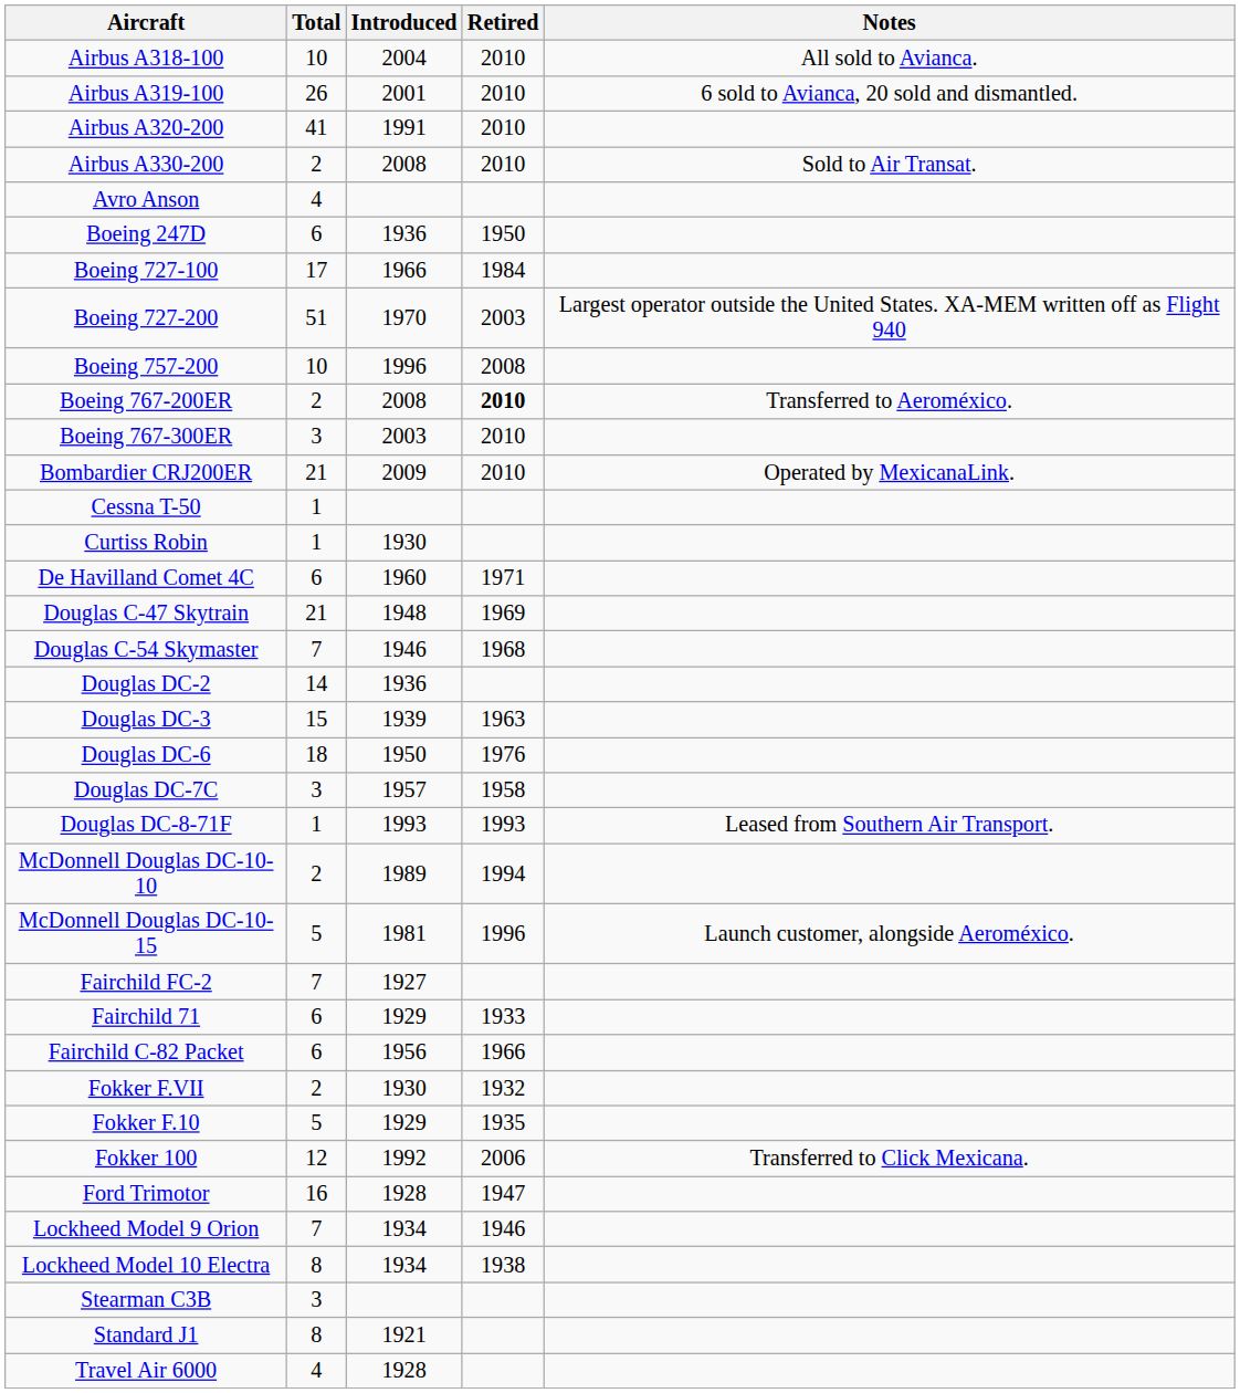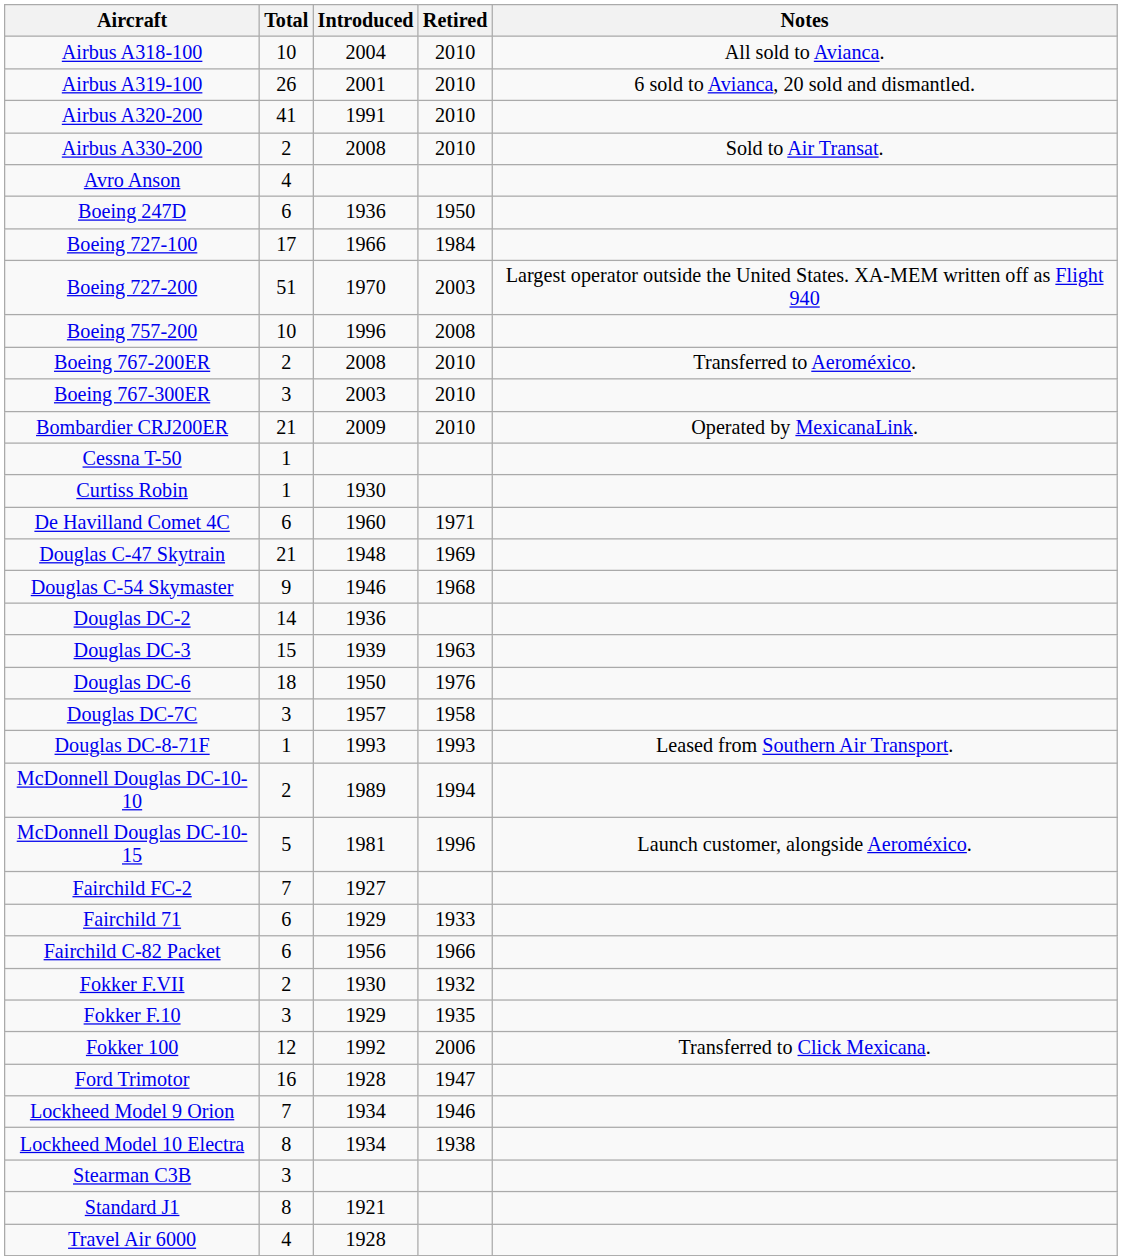 <table class="wikitable" style="margin:0.5em auto; text-align:center">
 <tr>
 <th>Aircraft</th>
 <th>Total</th>
 <th>Introduced</th>
 <th>Retired</th>
 <th>Notes</th>
 </tr>
 <tr>
 <td><a href='#'>Airbus A318-100</a></td>
 <td>10</td>
 <td>2004</td>
 <td>2010</td>
 <td>All sold to <a href='#'>Avianca</a>.</td>
 </tr>
 <tr>
 <td><a href='#'>Airbus A319-100</a></td>
 <td>26</td>
 <td>2001</td>
 <td>2010</td>
 <td>6 sold to <a href='#'>Avianca</a>, 20 sold and dismantled.</td>
 </tr>
 <tr>
 <td><a href='#'>Airbus A320-200</a></td>
 <td>41</td>
 <td>1991</td>
 <td>2010</td>
 <td></td>
 </tr>
 <tr>
 <td><a href='#'>Airbus A330-200</a></td>
 <td>2</td>
 <td>2008</td>
 <td>2010</td>
 <td>Sold to <a href='#'>Air Transat</a>.</td>
 </tr>
 <tr>
 <td><a href='#'>Avro Anson</a></td>
 <td>4</td>
 <td></td>
 <td></td>
 <td></td>
 </tr>
 <tr>
 <td><a href='#'>Boeing 247D</a></td>
 <td>6</td>
 <td>1936</td>
 <td>1950</td>
 <td></td>
 </tr>
 <tr>
 <td><a href='#'>Boeing 727-100</a></td>
 <td>17</td>
 <td>1966</td>
 <td>1984</td>
 <td></td>
 </tr>
 <tr>
 <td><a href='#'>Boeing 727-200</a></td>
 <td>51</td>
 <td>1970</td>
 <td>2003</td>
 <td>Largest operator outside the United States. XA-MEM written off as <a href='#'>Flight 940</a></td>
 </tr>
 <tr>
 <td><a href='#'>Boeing 757-200</a></td>
 <td>10</td>
 <td>1996</td>
 <td>2008</td>
 <td></td>
 </tr>
 <tr>
 <td><a href='#'>Boeing 767-200ER</a></td>
 <td>2</td>
 <td>2008</td>
-<td><strong>2010</strong></td>
+<td>2010</td>
 <td>Transferred to <a href='#'>Aeroméxico</a>.</td>
 </tr>
 <tr>
 <td><a href='#'>Boeing 767-300ER</a></td>
 <td>3</td>
 <td>2003</td>
 <td>2010</td>
 <td></td>
 </tr>
 <tr>
 <td><a href='#'>Bombardier CRJ200ER</a></td>
 <td>21</td>
 <td>2009</td>
 <td>2010</td>
 <td>Operated by <a href='#'>MexicanaLink</a>.</td>
 </tr>
 <tr>
 <td><a href='#'>Cessna T-50</a></td>
 <td>1</td>
 <td></td>
 <td></td>
 <td></td>
 </tr>
 <tr>
 <td><a href='#'>Curtiss Robin</a></td>
 <td>1</td>
 <td>1930</td>
 <td></td>
 <td></td>
 </tr>
 <tr>
 <td><a href='#'>De Havilland Comet 4C</a></td>
 <td>6</td>
 <td>1960</td>
 <td>1971</td>
 <td></td>
 </tr>
 <tr>
 <td><a href='#'>Douglas C-47 Skytrain</a></td>
 <td>21</td>
 <td>1948</td>
 <td>1969</td>
 <td></td>
 </tr>
 <tr>
 <td><a href='#'>Douglas C-54 Skymaster</a></td>
-<td>7</td>
+<td>9</td>
 <td>1946</td>
 <td>1968</td>
 <td></td>
 </tr>
 <tr>
 <td><a href='#'>Douglas DC-2</a></td>
 <td>14</td>
 <td>1936</td>
 <td></td>
 <td></td>
 </tr>
 <tr>
 <td><a href='#'>Douglas DC-3</a></td>
 <td>15</td>
 <td>1939</td>
 <td>1963</td>
 <td></td>
 </tr>
 <tr>
 <td><a href='#'>Douglas DC-6</a></td>
 <td>18</td>
 <td>1950</td>
 <td>1976</td>
 <td></td>
 </tr>
 <tr>
 <td><a href='#'>Douglas DC-7C</a></td>
 <td>3</td>
 <td>1957</td>
 <td>1958</td>
 <td></td>
 </tr>
 <tr>
 <td><a href='#'>Douglas DC-8-71F</a></td>
 <td>1</td>
 <td>1993</td>
 <td>1993</td>
 <td>Leased from <a href='#'>Southern Air Transport</a>.</td>
 </tr>
 <tr>
 <td><a href='#'>McDonnell Douglas DC-10-10</a></td>
 <td>2</td>
 <td>1989</td>
 <td>1994</td>
 <td></td>
 </tr>
 <tr>
 <td><a href='#'>McDonnell Douglas DC-10-15</a></td>
 <td>5</td>
 <td>1981</td>
 <td>1996</td>
 <td>Launch customer, alongside <a href='#'>Aeroméxico</a>.</td>
 </tr>
 <tr>
 <td><a href='#'>Fairchild FC-2</a></td>
 <td>7</td>
 <td>1927</td>
 <td></td>
 <td></td>
 </tr>
 <tr>
 <td><a href='#'>Fairchild 71</a></td>
 <td>6</td>
 <td>1929</td>
 <td>1933</td>
 <td></td>
 </tr>
 <tr>
 <td><a href='#'>Fairchild C-82 Packet</a></td>
 <td>6</td>
 <td>1956</td>
 <td>1966</td>
 <td></td>
 </tr>
 <tr>
 <td><a href='#'>Fokker F.VII</a></td>
 <td>2</td>
 <td>1930</td>
 <td>1932</td>
 <td></td>
 </tr>
 <tr>
 <td><a href='#'>Fokker F.10</a></td>
-<td>5</td>
+<td>3</td>
 <td>1929</td>
 <td>1935</td>
 <td></td>
 </tr>
 <tr>
 <td><a href='#'>Fokker 100</a></td>
 <td>12</td>
 <td>1992</td>
 <td>2006</td>
 <td>Transferred to <a href='#'>Click Mexicana</a>.</td>
 </tr>
 <tr>
 <td><a href='#'>Ford Trimotor</a></td>
 <td>16</td>
 <td>1928</td>
 <td>1947</td>
 <td></td>
 </tr>
 <tr>
 <td><a href='#'>Lockheed Model 9 Orion</a></td>
 <td>7</td>
 <td>1934</td>
 <td>1946</td>
 <td></td>
 </tr>
 <tr>
 <td><a href='#'>Lockheed Model 10 Electra</a></td>
 <td>8</td>
 <td>1934</td>
 <td>1938</td>
 <td></td>
 </tr>
 <tr>
 <td><a href='#'>Stearman C3B</a></td>
 <td>3</td>
 <td></td>
 <td></td>
 <td></td>
 </tr>
 <tr>
 <td><a href='#'>Standard J1</a></td>
 <td>8</td>
 <td>1921</td>
 <td></td>
 <td></td>
 </tr>
 <tr>
 <td><a href='#'>Travel Air 6000</a></td>
 <td>4</td>
 <td>1928</td>
 <td></td>
 <td></td>
 </tr>
 <tr>
 </tr>
 </table>
